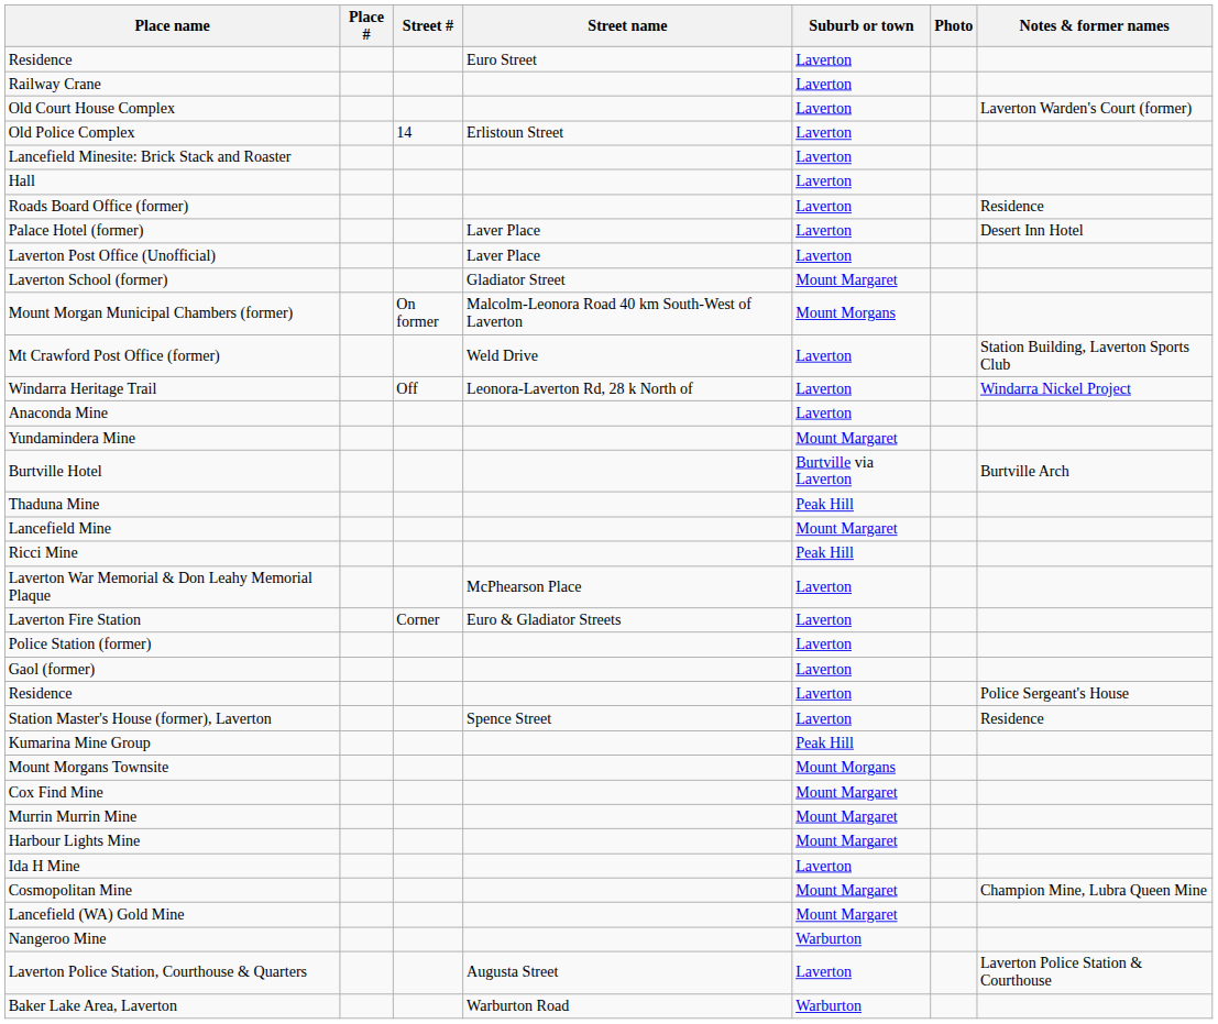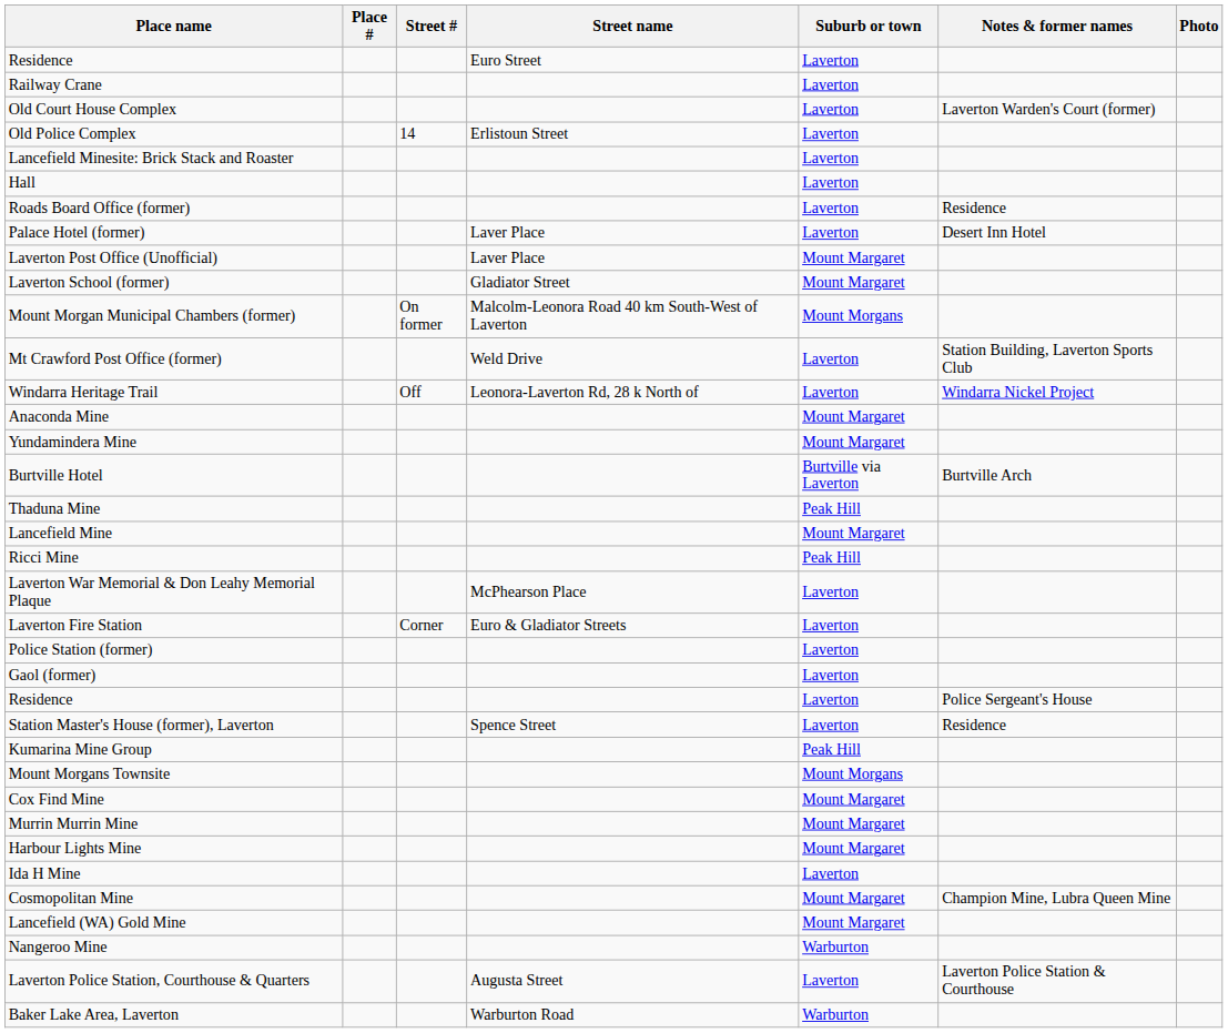 <table class="wikitable sortable">
 <tr>
 <th>Place name</th>
 <th>Place #</th>
 <th>Street #</th>
 <th>Street name</th>
 <th>Suburb or town</th>
+<th class="unsortable">Notes & former names</th>
 <th class="unsortable">Photo</th>
-<th class="unsortable">Notes & former names</th>
 </tr>
 <tr>
 <td>Residence</td>
 <td></td>
 <td></td>
 <td>Euro Street</td>
 <td><a href='#'>Laverton</a></td>
 <td></td>
 <td></td>
 </tr>
 <tr>
 <td>Railway Crane</td>
 <td></td>
 <td></td>
 <td></td>
 <td><a href='#'>Laverton</a></td>
 <td></td>
 <td></td>
 </tr>
 <tr>
 <td>Old Court House Complex</td>
 <td></td>
 <td></td>
 <td></td>
 <td><a href='#'>Laverton</a></td>
+<td>Laverton Warden's Court (former)</td>
 <td></td>
-<td>Laverton Warden's Court (former)</td>
 </tr>
 <tr>
 <td>Old Police Complex</td>
 <td></td>
 <td>14</td>
 <td>Erlistoun Street</td>
 <td><a href='#'>Laverton</a></td>
 <td></td>
 <td></td>
 </tr>
 <tr>
 <td>Lancefield Minesite: Brick Stack and Roaster</td>
 <td></td>
 <td></td>
 <td></td>
 <td><a href='#'>Laverton</a></td>
 <td></td>
 <td></td>
 </tr>
 <tr>
 <td>Hall</td>
 <td></td>
 <td></td>
 <td></td>
 <td><a href='#'>Laverton</a></td>
 <td></td>
 <td></td>
 </tr>
 <tr>
 <td>Roads Board Office (former)</td>
 <td></td>
 <td></td>
 <td></td>
 <td><a href='#'>Laverton</a></td>
+<td>Residence</td>
 <td></td>
-<td>Residence</td>
 </tr>
 <tr>
 <td>Palace Hotel (former)</td>
 <td></td>
 <td></td>
 <td>Laver Place</td>
 <td><a href='#'>Laverton</a></td>
+<td>Desert Inn Hotel</td>
 <td></td>
-<td>Desert Inn Hotel</td>
 </tr>
 <tr>
 <td>Laverton Post Office (Unofficial)</td>
 <td></td>
 <td></td>
 <td>Laver Place</td>
-<td><a href='#'>Laverton</a></td>
+<td><a href='#'>Mount Margaret</a></td>
 <td></td>
 <td></td>
 </tr>
 <tr>
 <td>Laverton School (former)</td>
 <td></td>
 <td></td>
 <td>Gladiator Street</td>
 <td><a href='#'>Mount Margaret</a></td>
 <td></td>
 <td></td>
 </tr>
 <tr>
 <td>Mount Morgan Municipal Chambers (former)</td>
 <td></td>
 <td>On former</td>
 <td>Malcolm-Leonora Road 40 km South-West of Laverton</td>
 <td><a href='#'>Mount Morgans</a></td>
 <td></td>
 <td></td>
 </tr>
 <tr>
 <td>Mt Crawford Post Office (former)</td>
 <td></td>
 <td></td>
 <td>Weld Drive</td>
 <td><a href='#'>Laverton</a></td>
+<td>Station Building, Laverton Sports Club</td>
 <td></td>
-<td>Station Building, Laverton Sports Club</td>
 </tr>
 <tr>
 <td>Windarra Heritage Trail</td>
 <td></td>
 <td>Off</td>
 <td>Leonora-Laverton Rd, 28 k North of</td>
 <td><a href='#'>Laverton</a></td>
+<td><a href='#'>Windarra Nickel Project</a></td>
 <td></td>
-<td><a href='#'>Windarra Nickel Project</a></td>
 </tr>
 <tr>
 <td>Anaconda Mine</td>
 <td></td>
 <td></td>
 <td></td>
-<td><a href='#'>Laverton</a></td>
+<td><a href='#'>Mount Margaret</a></td>
 <td></td>
 <td></td>
 </tr>
 <tr>
 <td>Yundamindera Mine</td>
 <td></td>
 <td></td>
 <td></td>
 <td><a href='#'>Mount Margaret</a></td>
 <td></td>
 <td></td>
 </tr>
 <tr>
 <td>Burtville Hotel</td>
 <td></td>
 <td></td>
 <td></td>
 <td><a href='#'>Burtville</a> via <a href='#'>Laverton</a></td>
+<td>Burtville Arch</td>
 <td></td>
-<td>Burtville Arch</td>
 </tr>
 <tr>
 <td>Thaduna Mine</td>
 <td></td>
 <td></td>
 <td></td>
 <td><a href='#'>Peak Hill</a></td>
 <td></td>
 <td></td>
 </tr>
 <tr>
 <td>Lancefield Mine</td>
 <td></td>
 <td></td>
 <td></td>
 <td><a href='#'>Mount Margaret</a></td>
 <td></td>
 <td></td>
 </tr>
 <tr>
 <td>Ricci Mine</td>
 <td></td>
 <td></td>
 <td></td>
 <td><a href='#'>Peak Hill</a></td>
 <td></td>
 <td></td>
 </tr>
 <tr>
 <td>Laverton War Memorial & Don Leahy Memorial Plaque</td>
 <td></td>
 <td></td>
 <td>McPhearson Place</td>
 <td><a href='#'>Laverton</a></td>
 <td></td>
 <td></td>
 </tr>
 <tr>
 <td>Laverton Fire Station</td>
 <td></td>
 <td>Corner</td>
 <td>Euro & Gladiator Streets</td>
 <td><a href='#'>Laverton</a></td>
 <td></td>
 <td></td>
 </tr>
 <tr>
 <td>Police Station (former)</td>
 <td></td>
 <td></td>
 <td></td>
 <td><a href='#'>Laverton</a></td>
 <td></td>
 <td></td>
 </tr>
 <tr>
 <td>Gaol (former)</td>
 <td></td>
 <td></td>
 <td></td>
 <td><a href='#'>Laverton</a></td>
 <td></td>
 <td></td>
 </tr>
 <tr>
 <td>Residence</td>
 <td></td>
 <td></td>
 <td></td>
 <td><a href='#'>Laverton</a></td>
+<td>Police Sergeant's House</td>
 <td></td>
-<td>Police Sergeant's House</td>
 </tr>
 <tr>
 <td>Station Master's House (former), Laverton</td>
 <td></td>
 <td></td>
 <td>Spence Street</td>
 <td><a href='#'>Laverton</a></td>
+<td>Residence</td>
 <td></td>
-<td>Residence</td>
 </tr>
 <tr>
 <td>Kumarina Mine Group</td>
 <td></td>
 <td></td>
 <td></td>
 <td><a href='#'>Peak Hill</a></td>
 <td></td>
 <td></td>
 </tr>
 <tr>
 <td>Mount Morgans Townsite</td>
 <td></td>
 <td></td>
 <td></td>
 <td><a href='#'>Mount Morgans</a></td>
 <td></td>
 <td></td>
 </tr>
 <tr>
 <td>Cox Find Mine</td>
 <td></td>
 <td></td>
 <td></td>
 <td><a href='#'>Mount Margaret</a></td>
 <td></td>
 <td></td>
 </tr>
 <tr>
 <td>Murrin Murrin Mine</td>
 <td></td>
 <td></td>
 <td></td>
 <td><a href='#'>Mount Margaret</a></td>
 <td></td>
 <td></td>
 </tr>
 <tr>
 <td>Harbour Lights Mine</td>
 <td></td>
 <td></td>
 <td></td>
 <td><a href='#'>Mount Margaret</a></td>
 <td></td>
 <td></td>
 </tr>
 <tr>
 <td>Ida H Mine</td>
 <td></td>
 <td></td>
 <td></td>
 <td><a href='#'>Laverton</a></td>
 <td></td>
 <td></td>
 </tr>
 <tr>
 <td>Cosmopolitan Mine</td>
 <td></td>
 <td></td>
 <td></td>
 <td><a href='#'>Mount Margaret</a></td>
+<td>Champion Mine, Lubra Queen Mine</td>
 <td></td>
-<td>Champion Mine, Lubra Queen Mine</td>
 </tr>
 <tr>
 <td>Lancefield (WA) Gold Mine</td>
 <td></td>
 <td></td>
 <td></td>
 <td><a href='#'>Mount Margaret</a></td>
 <td></td>
 <td></td>
 </tr>
 <tr>
 <td>Nangeroo Mine</td>
 <td></td>
 <td></td>
 <td></td>
 <td><a href='#'>Warburton</a></td>
 <td></td>
 <td></td>
 </tr>
 <tr>
 <td>Laverton Police Station, Courthouse & Quarters</td>
 <td></td>
 <td></td>
 <td>Augusta Street</td>
 <td><a href='#'>Laverton</a></td>
+<td>Laverton Police Station & Courthouse</td>
 <td></td>
-<td>Laverton Police Station & Courthouse</td>
 </tr>
 <tr>
 <td>Baker Lake Area, Laverton</td>
 <td></td>
 <td></td>
 <td>Warburton Road</td>
 <td><a href='#'>Warburton</a></td>
 <td></td>
 <td></td>
 </tr>
 </table>
